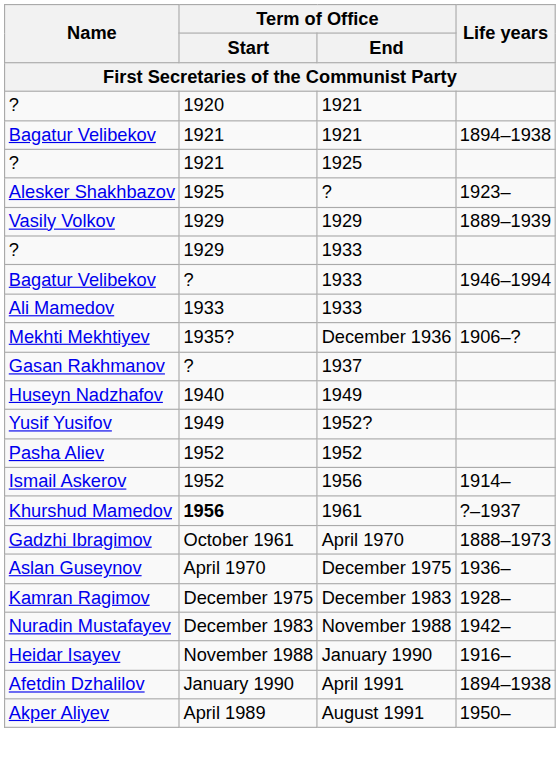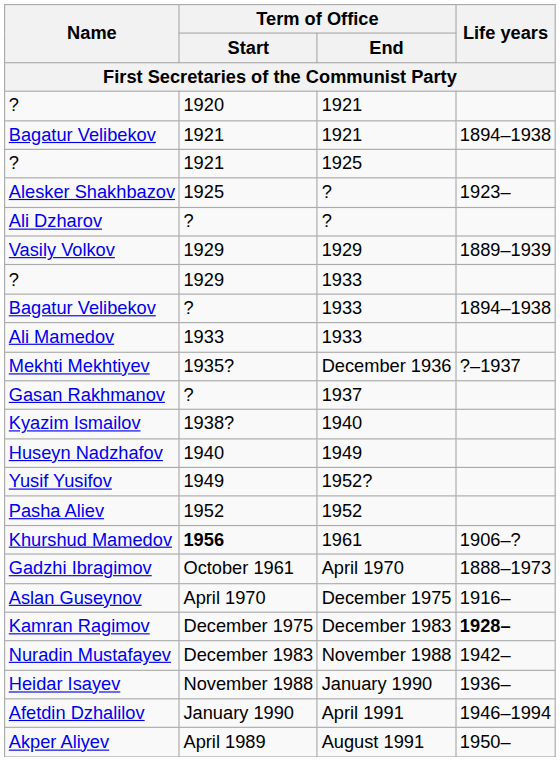 <table class="wikitable">
 <tr>
 <th rowspan="2">Name</th>
 <th colspan="2">Term of Office</th>
 <th rowspan="2">Life years</th>
 </tr>
 <tr>
 <th>Start</th>
 <th>End</th>
 </tr>
 <tr>
 <th colspan="4">First Secretaries of the Communist Party</th>
 </tr>
 <tr>
 <td>?</td>
 <td>1920</td>
 <td>1921</td>
 <td></td>
 </tr>
 <tr>
 <td><a href='#'>Bagatur Velibekov</a></td>
 <td>1921</td>
 <td>1921</td>
 <td>1894–1938</td>
 </tr>
 <tr>
 <td>?</td>
 <td>1921</td>
 <td>1925</td>
 <td></td>
 </tr>
 <tr>
 <td><a href='#'>Alesker Shakhbazov</a></td>
 <td>1925</td>
 <td>?</td>
 <td>1923–</td>
 </tr>
 <tr>
+<td><a href='#'>Ali Dzharov</a></td>
+<td>?</td>
+<td>?</td>
+<td></td>
+</tr>
+<tr>
 <td><a href='#'>Vasily Volkov</a></td>
 <td>1929</td>
 <td>1929</td>
 <td>1889–1939</td>
 </tr>
 <tr>
 <td>?</td>
 <td>1929</td>
 <td>1933</td>
 <td></td>
 </tr>
 <tr>
 <td><a href='#'>Bagatur Velibekov</a></td>
 <td>?</td>
 <td>1933</td>
-<td>1946–1994</td>
+<td>1894–1938</td>
 </tr>
 <tr>
 <td><a href='#'>Ali Mamedov</a></td>
 <td>1933</td>
 <td>1933</td>
 <td></td>
 </tr>
 <tr>
 <td><a href='#'>Mekhti Mekhtiyev</a></td>
 <td>1935?</td>
 <td>December 1936</td>
-<td>1906–?</td>
+<td>?–1937</td>
 </tr>
 <tr>
 <td><a href='#'>Gasan Rakhmanov</a></td>
 <td>?</td>
 <td>1937</td>
+<td></td>
+</tr>
+<tr>
+<td><a href='#'>Kyazim Ismailov</a></td>
+<td>1938?</td>
+<td>1940</td>
 <td></td>
 </tr>
 <tr>
 <td><a href='#'>Huseyn Nadzhafov</a></td>
 <td>1940</td>
 <td>1949</td>
 <td></td>
 </tr>
 <tr>
 <td><a href='#'>Yusif Yusifov</a></td>
 <td>1949</td>
 <td>1952?</td>
 <td></td>
 </tr>
 <tr>
 <td><a href='#'>Pasha Aliev</a></td>
 <td>1952</td>
 <td>1952</td>
 <td></td>
 </tr>
 <tr>
-<td><a href='#'>Ismail Askerov</a></td>
-<td>1952</td>
-<td>1956</td>
-<td>1914–</td>
-</tr>
-<tr>
 <td><a href='#'>Khurshud Mamedov</a></td>
 <td><strong>1956</strong></td>
 <td>1961</td>
-<td>?–1937</td>
+<td>1906–?</td>
 </tr>
 <tr>
 <td><a href='#'>Gadzhi Ibragimov</a></td>
 <td>October 1961</td>
 <td>April 1970</td>
 <td>1888–1973</td>
 </tr>
 <tr>
 <td><a href='#'>Aslan Guseynov</a></td>
 <td>April 1970</td>
 <td>December 1975</td>
-<td>1936–</td>
+<td>1916–</td>
 </tr>
 <tr>
 <td><a href='#'>Kamran Ragimov</a></td>
 <td>December 1975</td>
 <td>December 1983</td>
-<td>1928–</td>
+<td><strong>1928–</strong></td>
 </tr>
 <tr>
 <td><a href='#'>Nuradin Mustafayev</a></td>
 <td>December 1983</td>
 <td>November 1988</td>
 <td>1942–</td>
 </tr>
 <tr>
 <td><a href='#'>Heidar Isayev</a></td>
 <td>November 1988</td>
 <td>January 1990</td>
-<td>1916–</td>
+<td>1936–</td>
 </tr>
 <tr>
 <td><a href='#'>Afetdin Dzhalilov</a></td>
 <td>January 1990</td>
 <td>April 1991</td>
-<td>1894–1938</td>
+<td>1946–1994</td>
 </tr>
 <tr>
 <td><a href='#'>Akper Aliyev</a></td>
 <td>April 1989</td>
 <td>August 1991</td>
 <td>1950–</td>
 </tr>
 </table>
